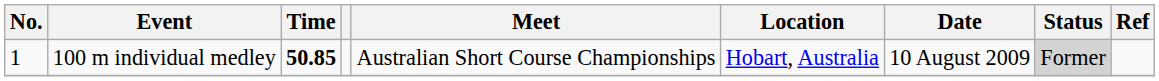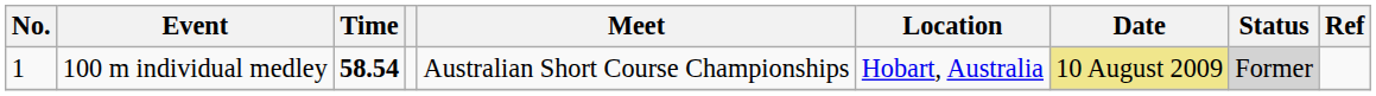 <table class="wikitable sortable">
 <tr>
 <th>No.</th>
 <th>Event</th>
 <th>Time</th>
 <th></th>
 <th>Meet</th>
 <th>Location</th>
 <th>Date</th>
 <th>Status</th>
 <th>Ref</th>
 </tr>
 <tr>
 <td>1</td>
 <td>100 m individual medley</td>
-<td align="center"><strong>50.85</strong></td>
+<td align="center"><strong>58.54</strong></td>
 <td></td>
 <td>Australian Short Course Championships</td>
 <td><a href='#'>Hobart</a>,  <a href='#'>Australia</a></td>
-<td align="center">10 August 2009</td>
+<td align="center" style="background: khaki;">10 August 2009</td>
 <td align="center" style="background: lightgrey;">Former</td>
 <td align="center"></td>
 </tr>
 <tr>
 </tr>
 </table>
